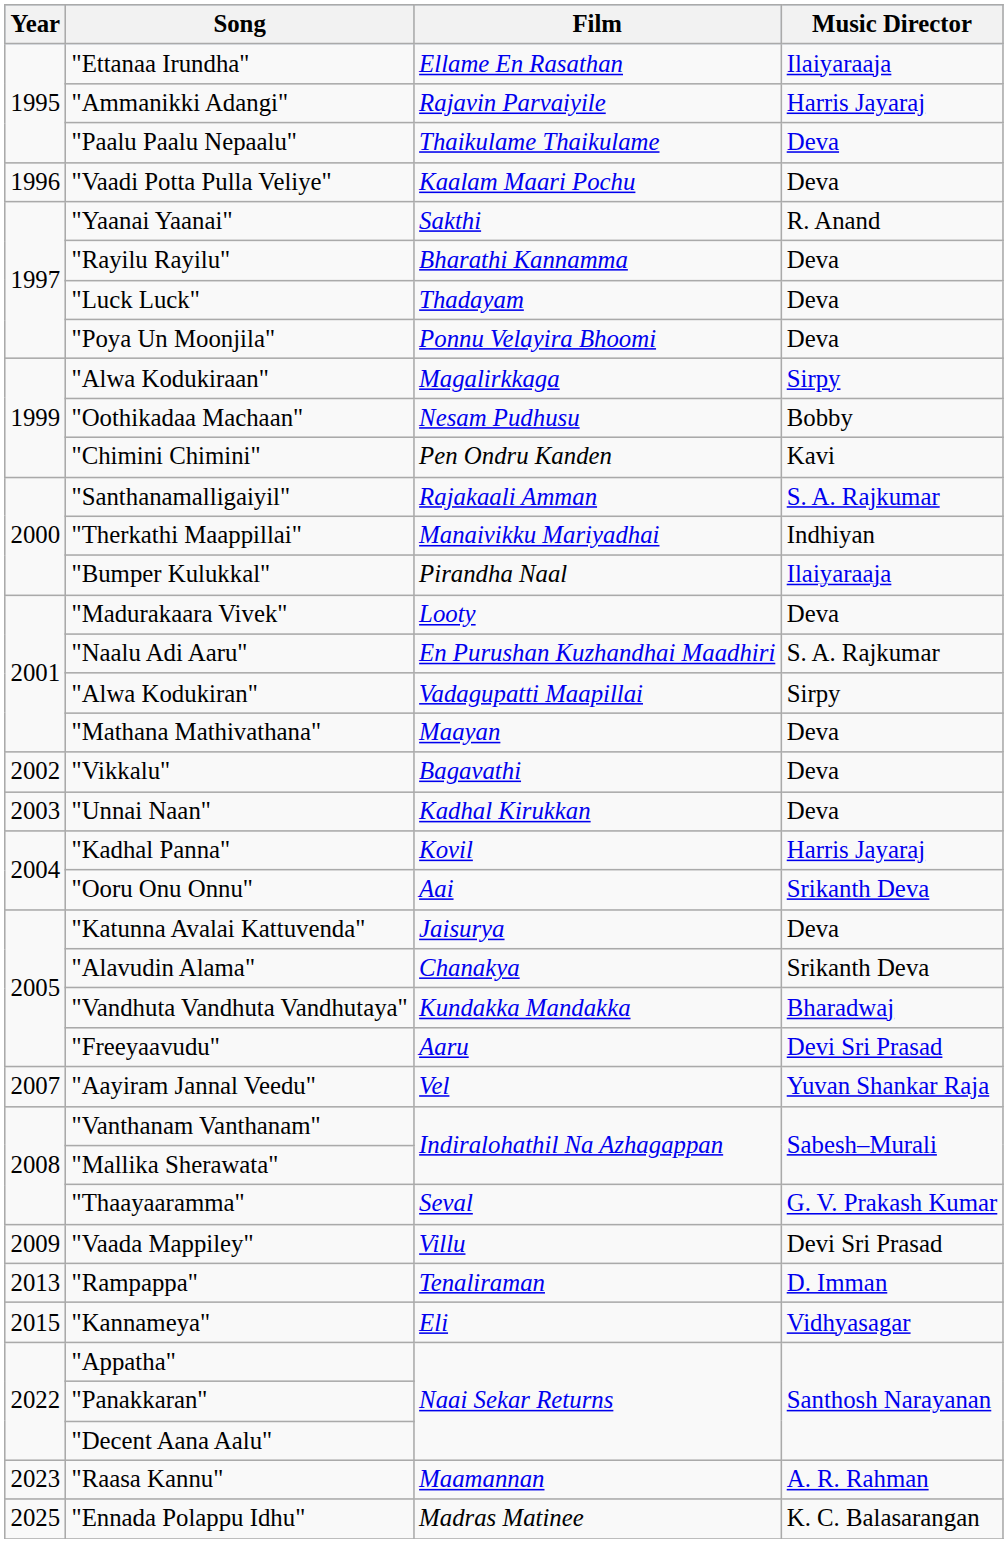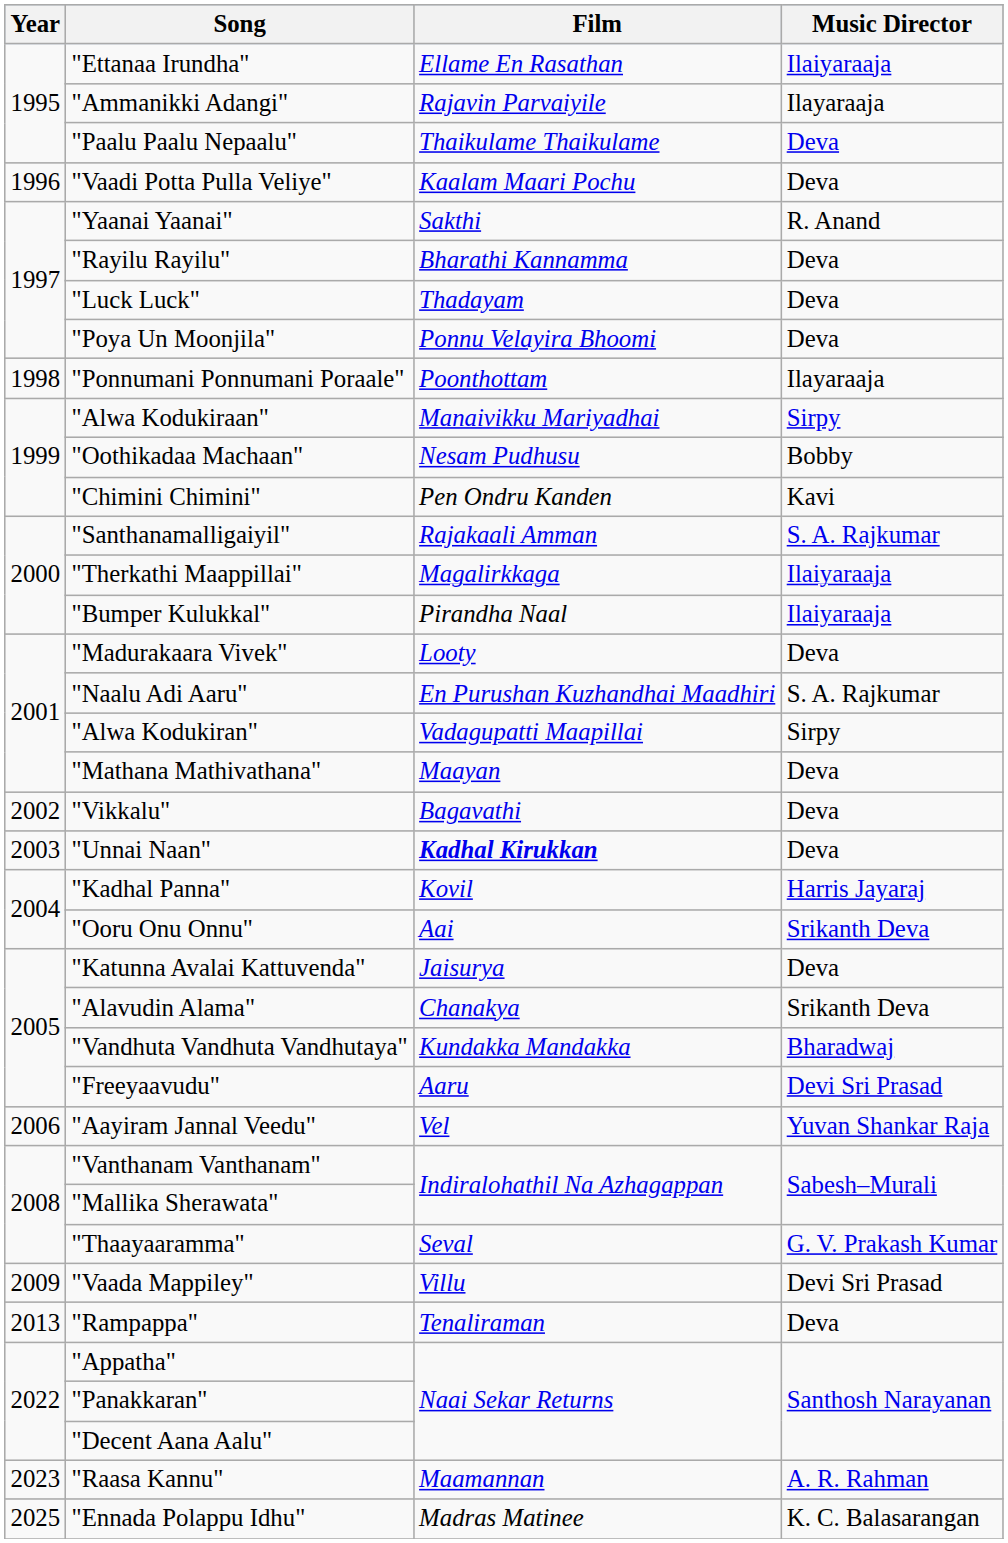 <table class="wikitable sortable">
 <tr style="background:#b0c4de; text-align:center;">
 <th>Year</th>
 <th>Song</th>
 <th>Film</th>
 <th>Music Director</th>
 </tr>
 <tr>
 <td rowspan=3>1995</td>
 <td>"Ettanaa Irundha"</td>
 <td><em><a href='#'>Ellame En Rasathan</a></em></td>
 <td><a href='#'>Ilaiyaraaja</a></td>
 </tr>
 <tr>
 <td>"Ammanikki Adangi"</td>
 <td><em><a href='#'>Rajavin Parvaiyile</a></em></td>
-<td><a href='#'>Harris Jayaraj</a></td>
+<td>Ilayaraaja</td>
 </tr>
 <tr>
 <td>"Paalu Paalu Nepaalu"</td>
 <td><em><a href='#'>Thaikulame Thaikulame</a></em></td>
 <td><a href='#'>Deva</a></td>
 </tr>
 <tr>
 <td>1996</td>
 <td>"Vaadi Potta Pulla Veliye"</td>
 <td><em><a href='#'>Kaalam Maari Pochu</a></em></td>
 <td>Deva</td>
 </tr>
 <tr>
 <td rowspan=4>1997</td>
 <td>"Yaanai Yaanai"</td>
 <td><em><a href='#'>Sakthi</a></em></td>
 <td>R. Anand</td>
 </tr>
 <tr>
 <td>"Rayilu Rayilu"</td>
 <td><em><a href='#'>Bharathi Kannamma</a></em></td>
 <td>Deva</td>
 </tr>
 <tr>
 <td>"Luck Luck"</td>
 <td><em><a href='#'>Thadayam</a></em></td>
 <td>Deva</td>
 </tr>
 <tr>
 <td>"Poya Un Moonjila"</td>
 <td><em><a href='#'>Ponnu Velayira Bhoomi</a></em></td>
 <td>Deva</td>
 </tr>
 <tr>
+<td>1998</td>
+<td>"Ponnumani Ponnumani Poraale"</td>
+<td><em><a href='#'>Poonthottam</a></em></td>
+<td>Ilayaraaja</td>
+</tr>
+<tr>
 <td rowspan=3>1999</td>
 <td>"Alwa Kodukiraan"</td>
-<td><em><a href='#'>Magalirkkaga</a></em></td>
+<td><em><a href='#'>Manaivikku Mariyadhai</a></em></td>
 <td><a href='#'>Sirpy</a></td>
 </tr>
 <tr>
 <td>"Oothikadaa Machaan"</td>
 <td><em><a href='#'>Nesam Pudhusu</a></em></td>
 <td>Bobby</td>
 </tr>
 <tr>
 <td>"Chimini Chimini"</td>
 <td><em>Pen Ondru Kanden</em></td>
 <td>Kavi</td>
 </tr>
 <tr>
 <td rowspan=3>2000</td>
 <td>"Santhanamalligaiyil"</td>
 <td><em><a href='#'>Rajakaali Amman</a></em></td>
 <td><a href='#'>S. A. Rajkumar</a></td>
 </tr>
 <tr>
 <td>"Therkathi Maappillai"</td>
-<td><em><a href='#'>Manaivikku Mariyadhai</a></em></td>
-<td>Indhiyan</td>
+<td><em><a href='#'>Magalirkkaga</a></em></td>
+<td><a href='#'>Ilaiyaraaja</a></td>
 </tr>
 <tr>
 <td>"Bumper Kulukkal"</td>
 <td><em>Pirandha Naal</em></td>
 <td><a href='#'>Ilaiyaraaja</a></td>
 </tr>
 <tr>
 <td rowspan=4>2001</td>
 <td>"Madurakaara Vivek"</td>
 <td><em><a href='#'>Looty</a></em></td>
 <td>Deva</td>
 </tr>
 <tr>
 <td>"Naalu Adi Aaru"</td>
 <td><em><a href='#'>En Purushan Kuzhandhai Maadhiri</a></em></td>
 <td>S. A. Rajkumar</td>
 </tr>
 <tr>
 <td>"Alwa Kodukiran"</td>
 <td><em><a href='#'>Vadagupatti Maapillai</a></em></td>
 <td>Sirpy</td>
 </tr>
 <tr>
 <td>"Mathana Mathivathana"</td>
 <td><em><a href='#'>Maayan</a></em></td>
 <td>Deva</td>
 </tr>
 <tr>
 <td>2002</td>
 <td>"Vikkalu"</td>
 <td><em><a href='#'>Bagavathi</a></em></td>
 <td>Deva</td>
 </tr>
 <tr>
 <td>2003</td>
 <td>"Unnai Naan"</td>
-<td><em><a href='#'>Kadhal Kirukkan</a></em></td>
+<td><strong><em><a href='#'>Kadhal Kirukkan</a></em></strong></td>
 <td>Deva</td>
 </tr>
 <tr>
 <td rowspan=2>2004</td>
 <td>"Kadhal Panna"</td>
 <td><em><a href='#'>Kovil</a></em></td>
 <td><a href='#'>Harris Jayaraj</a></td>
 </tr>
 <tr>
 <td>"Ooru Onu Onnu"</td>
 <td><em><a href='#'>Aai</a></em></td>
 <td><a href='#'>Srikanth Deva</a></td>
 </tr>
 <tr>
 <td rowspan=4>2005</td>
 <td>"Katunna Avalai Kattuvenda"</td>
 <td><em><a href='#'>Jaisurya</a></em></td>
 <td>Deva</td>
 </tr>
 <tr>
 <td>"Alavudin Alama"</td>
 <td><em><a href='#'>Chanakya</a></em></td>
 <td>Srikanth Deva</td>
 </tr>
 <tr>
 <td>"Vandhuta Vandhuta Vandhutaya"</td>
 <td><em><a href='#'>Kundakka Mandakka</a></em></td>
 <td><a href='#'>Bharadwaj</a></td>
 </tr>
 <tr>
 <td>"Freeyaavudu"</td>
 <td><em><a href='#'>Aaru</a></em></td>
 <td><a href='#'>Devi Sri Prasad</a></td>
 </tr>
 <tr>
-<td>2007</td>
+<td>2006</td>
 <td>"Aayiram Jannal Veedu"</td>
 <td><em><a href='#'>Vel</a></em></td>
 <td><a href='#'>Yuvan Shankar Raja</a></td>
 </tr>
 <tr>
 <td rowspan=3>2008</td>
 <td>"Vanthanam Vanthanam"</td>
 <td rowspan="2"><em><a href='#'>Indiralohathil Na Azhagappan</a></em></td>
 <td rowspan="2"><a href='#'>Sabesh–Murali</a></td>
 </tr>
 <tr>
 <td>"Mallika Sherawata"</td>
 </tr>
 <tr>
 <td>"Thaayaaramma"</td>
 <td><em><a href='#'>Seval</a></em></td>
 <td><a href='#'>G. V. Prakash Kumar</a></td>
 </tr>
 <tr>
 <td>2009</td>
 <td>"Vaada Mappiley"</td>
 <td><em><a href='#'>Villu</a></em></td>
 <td>Devi Sri Prasad</td>
 </tr>
 <tr>
 <td>2013</td>
 <td>"Rampappa"</td>
 <td><em><a href='#'>Tenaliraman</a></em></td>
-<td><a href='#'>D. Imman</a></td>
-</tr>
-<tr>
-<td>2015</td>
-<td>"Kannameya"</td>
-<td><em><a href='#'>Eli</a></em></td>
-<td><a href='#'>Vidhyasagar</a></td>
+<td>Deva</td>
 </tr>
 <tr>
 <td rowspan=3>2022</td>
 <td>"Appatha"</td>
 <td rowspan=3><em><a href='#'>Naai Sekar Returns</a></em></td>
 <td rowspan=3><a href='#'>Santhosh Narayanan</a></td>
 </tr>
 <tr>
 <td>"Panakkaran"</td>
 </tr>
 <tr>
 <td>"Decent Aana Aalu"</td>
 </tr>
 <tr>
 <td>2023</td>
 <td>"Raasa Kannu"</td>
 <td><em><a href='#'>Maamannan</a></em></td>
 <td><a href='#'>A. R. Rahman</a></td>
 </tr>
 <tr>
 <td>2025</td>
 <td>"Ennada Polappu Idhu"</td>
 <td><em>Madras Matinee</em></td>
 <td>K. C. Balasarangan</td>
 </tr>
 <tr>
 </tr>
 </table>
